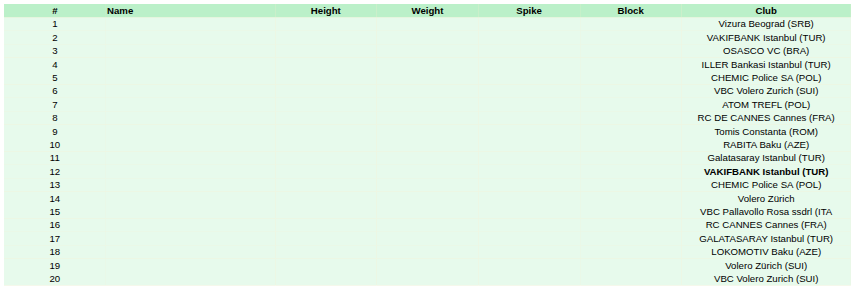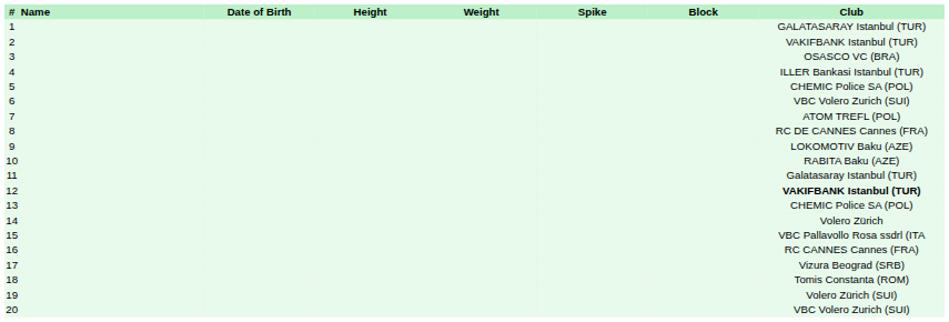 <table border=0 cellpadding=2 cellspacing=0  |- bgcolor=#FFECCE style="text-align:center; font-size:90%; width:100%">
 <tr bgcolor=#BBF0C9>
 <th>#</th>
 <th align=left width=20%>Name</th>
+<th width=12%>Date of Birth</th>
 <th width=12%>Height</th>
 <th width=12%>Weight</th>
 <th width=12%>Spike</th>
 <th width=12%>Block</th>
 <th width=20%>Club</th>
 </tr>
 <tr bgcolor=#E7FAEC>
 <td>1</td>
 <td align=left></td>
+<td align=right></td>
 <td></td>
 <td></td>
 <td></td>
 <td></td>
-<td>Vizura Beograd (SRB)</td>
+<td>GALATASARAY Istanbul (TUR)</td>
 </tr>
 <tr bgcolor=#E7FAEC>
 <td>2</td>
 <td align=left></td>
+<td align=right></td>
 <td></td>
 <td></td>
 <td></td>
 <td></td>
 <td>VAKIFBANK Istanbul (TUR)</td>
 </tr>
 <tr bgcolor=#E7FAEC>
 <td>3</td>
 <td align=left></td>
+<td align=right></td>
 <td></td>
 <td></td>
 <td></td>
 <td></td>
 <td>OSASCO VC (BRA)</td>
 </tr>
 <tr bgcolor=#E7FAEC>
 <td>4</td>
 <td align=left></td>
+<td align=right></td>
 <td></td>
 <td></td>
 <td></td>
 <td></td>
 <td>ILLER Bankasi Istanbul (TUR)</td>
 </tr>
 <tr bgcolor=#E7FAEC>
 <td>5</td>
 <td align=left></td>
+<td align=right></td>
 <td></td>
 <td></td>
 <td></td>
 <td></td>
 <td>CHEMIC Police SA (POL)</td>
 </tr>
 <tr bgcolor=#E7FAEC>
 <td>6</td>
 <td align=left></td>
+<td align=right></td>
 <td></td>
 <td></td>
 <td></td>
 <td></td>
 <td>VBC Volero Zurich (SUI)</td>
 </tr>
 <tr bgcolor=#E7FAEC>
 <td>7</td>
 <td align=left></td>
+<td align=right></td>
 <td></td>
 <td></td>
 <td></td>
 <td></td>
 <td>ATOM TREFL (POL)</td>
 </tr>
 <tr bgcolor=#E7FAEC>
 <td>8</td>
 <td align=left></td>
+<td align=right></td>
 <td></td>
 <td></td>
 <td></td>
 <td></td>
 <td>RC DE CANNES Cannes (FRA)</td>
 </tr>
 <tr bgcolor=#E7FAEC>
 <td>9</td>
 <td align=left></td>
+<td align=right></td>
 <td></td>
 <td></td>
 <td></td>
 <td></td>
-<td>Tomis Constanta (ROM)</td>
+<td>LOKOMOTIV Baku (AZE)</td>
 </tr>
 <tr bgcolor=#E7FAEC>
 <td>10</td>
 <td align=left></td>
+<td align=right></td>
 <td></td>
 <td></td>
 <td></td>
 <td></td>
 <td>RABITA Baku (AZE)</td>
 </tr>
 <tr bgcolor=#E7FAEC>
 <td>11</td>
 <td align=left></td>
+<td align=right></td>
 <td></td>
 <td></td>
 <td></td>
 <td></td>
 <td>Galatasaray Istanbul (TUR)</td>
 </tr>
 <tr bgcolor=#E7FAEC>
 <td>12</td>
 <td align=left></td>
+<td align=right></td>
 <td></td>
 <td></td>
 <td></td>
 <td></td>
 <td><strong>VAKIFBANK Istanbul (TUR)</strong></td>
 </tr>
 <tr bgcolor=#E7FAEC>
 <td>13</td>
 <td align=left></td>
+<td align=right></td>
 <td></td>
 <td></td>
 <td></td>
 <td></td>
 <td>CHEMIC Police SA (POL)</td>
 </tr>
 <tr bgcolor=#E7FAEC>
 <td>14</td>
 <td align=left></td>
+<td align=right></td>
 <td></td>
 <td></td>
 <td></td>
 <td></td>
 <td>Volero Zürich</td>
 </tr>
 <tr bgcolor=#E7FAEC>
 <td>15</td>
 <td align=left></td>
+<td align=right></td>
 <td></td>
 <td></td>
 <td></td>
 <td></td>
 <td>VBC Pallavollo Rosa ssdrl (ITA</td>
 </tr>
 <tr bgcolor=#E7FAEC>
 <td>16</td>
 <td align=left></td>
+<td align=right></td>
 <td></td>
 <td></td>
 <td></td>
 <td></td>
 <td>RC CANNES Cannes (FRA)</td>
 </tr>
 <tr bgcolor=#E7FAEC>
 <td>17</td>
 <td align=left></td>
+<td align=right></td>
 <td></td>
 <td></td>
 <td></td>
 <td></td>
-<td>GALATASARAY Istanbul (TUR)</td>
+<td>Vizura Beograd (SRB)</td>
 </tr>
 <tr bgcolor=#E7FAEC>
 <td>18</td>
 <td align=left></td>
+<td align=right></td>
 <td></td>
 <td></td>
 <td></td>
 <td></td>
-<td>LOKOMOTIV Baku (AZE)</td>
+<td>Tomis Constanta (ROM)</td>
 </tr>
 <tr bgcolor=#E7FAEC>
 <td>19</td>
 <td align=left></td>
+<td align=right></td>
 <td></td>
 <td></td>
 <td></td>
 <td></td>
 <td>Volero Zürich (SUI)</td>
 </tr>
 <tr bgcolor=#E7FAEC>
 <td>20</td>
 <td align=left></td>
+<td align=right></td>
 <td></td>
 <td></td>
 <td></td>
 <td></td>
 <td>VBC Volero Zurich (SUI)</td>
 </tr>
 </table>
